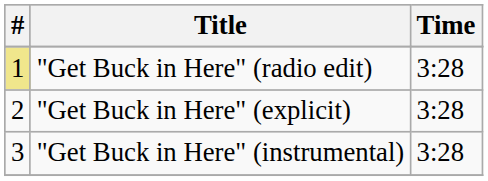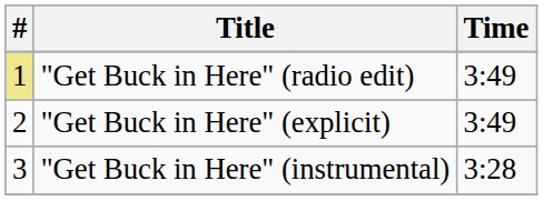 <table class="wikitable">
 <tr>
 <th align="center">#</th>
 <th align="center">Title</th>
 <th align="center">Time</th>
 </tr>
 <tr>
 </tr>
 <tr>
 <td style="background: khaki;">1</td>
 <td>"Get Buck in Here" (radio edit)</td>
-<td>3:28</td>
+<td>3:49</td>
 </tr>
 <tr>
 <td>2</td>
 <td>"Get Buck in Here" (explicit)</td>
-<td>3:28</td>
+<td>3:49</td>
 </tr>
 <tr>
 <td>3</td>
 <td>"Get Buck in Here" (instrumental)</td>
 <td>3:28</td>
 </tr>
 <tr>
 </tr>
 </table>
